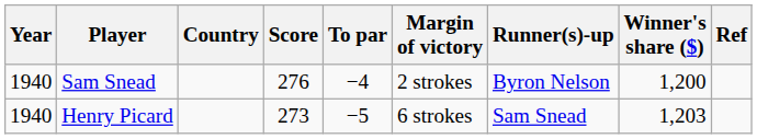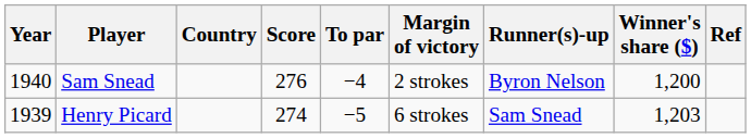 <table class="wikitable" style="font-size:95%">
 <tr>
 <th>Year</th>
 <th>Player</th>
 <th>Country</th>
 <th>Score</th>
 <th>To par</th>
 <th>Margin<br>of victory</th>
 <th>Runner(s)-up</th>
 <th>Winner's<br>share (<a href='#'>$</a>)</th>
 <th>Ref</th>
 </tr>
 <tr>
 <td>1940</td>
 <td><a href='#'>Sam Snead</a></td>
 <td></td>
 <td align=center>276</td>
 <td align=center>−4</td>
 <td>2 strokes</td>
 <td> <a href='#'>Byron Nelson</a></td>
 <td align=right>1,200</td>
 <td></td>
 </tr>
 <tr>
-<td>1940</td>
+<td>1939</td>
 <td><a href='#'>Henry Picard</a></td>
 <td></td>
-<td align=center>273</td>
+<td align=center>274</td>
 <td align=center>−5</td>
 <td>6 strokes</td>
 <td> <a href='#'>Sam Snead</a></td>
 <td align=right>1,203</td>
 <td></td>
 </tr>
 </table>
